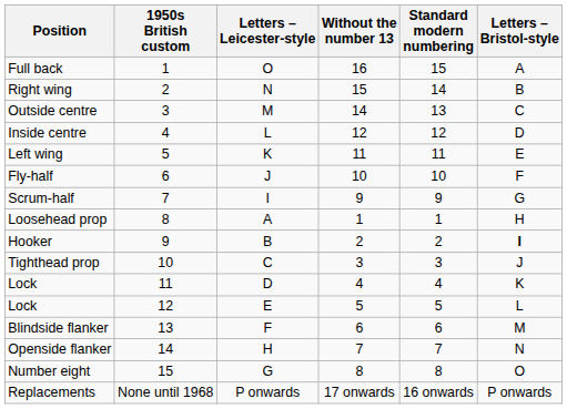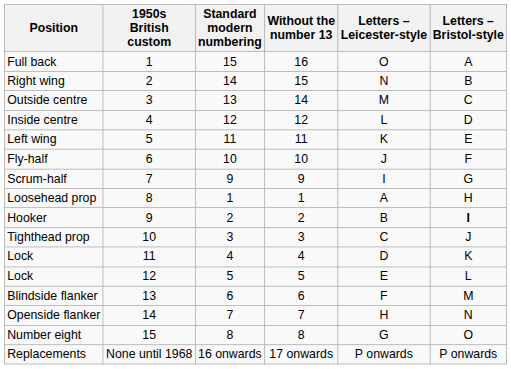 <table class="wikitable" style="text-align:center">
 <tr>
 <th>Position</th>
 <th>1950s <br> British <br> custom</th>
+<th>Standard <br> modern <br> numbering</th>
+<th>Without the <br> number 13</th>
 <th>Letters – <br> Leicester-style</th>
-<th>Without the <br> number 13</th>
-<th>Standard <br> modern <br> numbering</th>
 <th>Letters – <br> Bristol-style</th>
 </tr>
 <tr>
 <td style="text-align:left">Full back</td>
 <td>1</td>
+<td>15</td>
+<td>16</td>
 <td>O</td>
-<td>16</td>
-<td>15</td>
 <td>A</td>
 </tr>
 <tr>
 <td style="text-align:left">Right wing</td>
 <td>2</td>
+<td>14</td>
+<td>15</td>
 <td>N</td>
-<td>15</td>
-<td>14</td>
 <td>B</td>
 </tr>
 <tr>
 <td style="text-align:left">Outside centre</td>
 <td>3</td>
+<td>13</td>
+<td>14</td>
 <td>M</td>
-<td>14</td>
-<td>13</td>
 <td>C</td>
 </tr>
 <tr>
 <td style="text-align:left">Inside centre</td>
 <td>4</td>
-<td>L</td>
 <td>12</td>
 <td>12</td>
+<td>L</td>
 <td>D</td>
 </tr>
 <tr>
 <td style="text-align:left">Left wing</td>
 <td>5</td>
-<td>K</td>
 <td>11</td>
 <td>11</td>
+<td>K</td>
 <td>E</td>
 </tr>
 <tr>
 <td style="text-align:left">Fly-half</td>
 <td>6</td>
-<td>J</td>
 <td>10</td>
 <td>10</td>
+<td>J</td>
 <td>F</td>
 </tr>
 <tr>
 <td style="text-align:left">Scrum-half</td>
 <td>7</td>
-<td>I</td>
 <td>9</td>
 <td>9</td>
+<td>I</td>
 <td>G</td>
 </tr>
 <tr>
 <td style="text-align:left">Loosehead prop</td>
 <td>8</td>
-<td>A</td>
 <td>1</td>
 <td>1</td>
+<td>A</td>
 <td>H</td>
 </tr>
 <tr>
 <td style="text-align:left">Hooker</td>
 <td>9</td>
-<td>B</td>
 <td>2</td>
 <td>2</td>
+<td>B</td>
 <td><strong>I</strong></td>
 </tr>
 <tr>
 <td style="text-align:left">Tighthead prop</td>
 <td>10</td>
-<td>C</td>
 <td>3</td>
 <td>3</td>
+<td>C</td>
 <td>J</td>
 </tr>
 <tr>
 <td style="text-align:left">Lock</td>
 <td>11</td>
-<td>D</td>
 <td>4</td>
 <td>4</td>
+<td>D</td>
 <td>K</td>
 </tr>
 <tr>
 <td style="text-align:left">Lock</td>
 <td>12</td>
-<td>E</td>
 <td>5</td>
 <td>5</td>
+<td>E</td>
 <td>L</td>
 </tr>
 <tr>
 <td style="text-align:left">Blindside flanker</td>
 <td>13</td>
-<td>F</td>
 <td>6</td>
 <td>6</td>
+<td>F</td>
 <td>M</td>
 </tr>
 <tr>
 <td style="text-align:left">Openside flanker</td>
 <td>14</td>
-<td>H</td>
 <td>7</td>
 <td>7</td>
+<td>H</td>
 <td>N</td>
 </tr>
 <tr>
 <td style="text-align:left">Number eight</td>
 <td>15</td>
-<td>G</td>
 <td>8</td>
 <td>8</td>
+<td>G</td>
 <td>O</td>
 </tr>
 <tr>
 <td style="text-align:left">Replacements</td>
 <td>None until 1968</td>
+<td>16 onwards</td>
+<td>17 onwards</td>
 <td>P onwards</td>
-<td>17 onwards</td>
-<td>16 onwards</td>
 <td>P onwards</td>
 </tr>
 </table>
